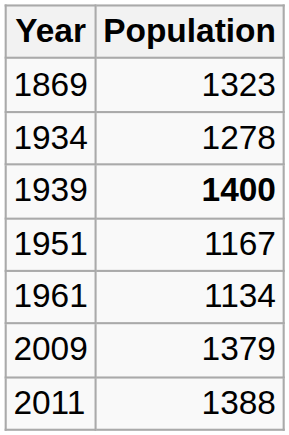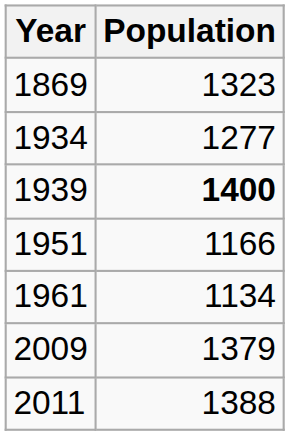 <table class="wikitable sortable" align=right>
 <tr>
 <th>Year</th>
 <th>Population</th>
 </tr>
 <tr>
 <td>1869</td>
 <td align="right">1323</td>
 </tr>
 <tr>
 <td>1934</td>
-<td align="right">1278</td>
+<td align="right">1277</td>
 </tr>
 <tr>
 <td>1939</td>
 <td align="right"><strong>1400</strong></td>
 </tr>
 <tr>
 <td>1951</td>
-<td align="right">1167</td>
+<td align="right">1166</td>
 </tr>
 <tr>
 <td>1961</td>
 <td align="right">1134</td>
 </tr>
 <tr>
 <td>2009</td>
 <td align="right">1379</td>
 </tr>
 <tr>
 <td>2011</td>
 <td align="right">1388</td>
 </tr>
 </table>
